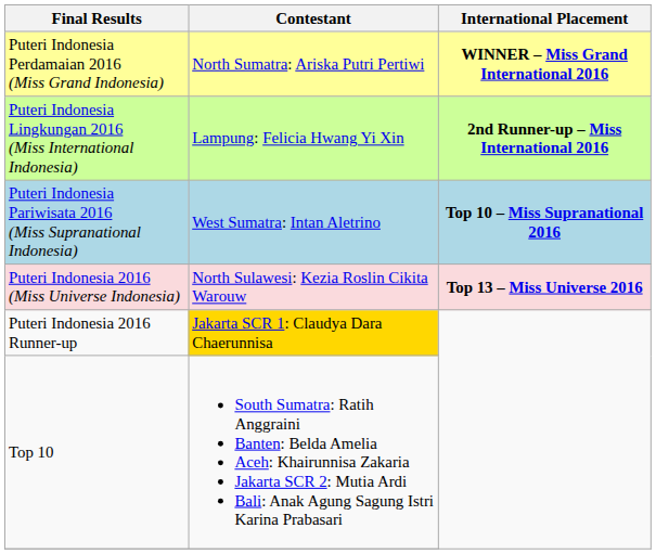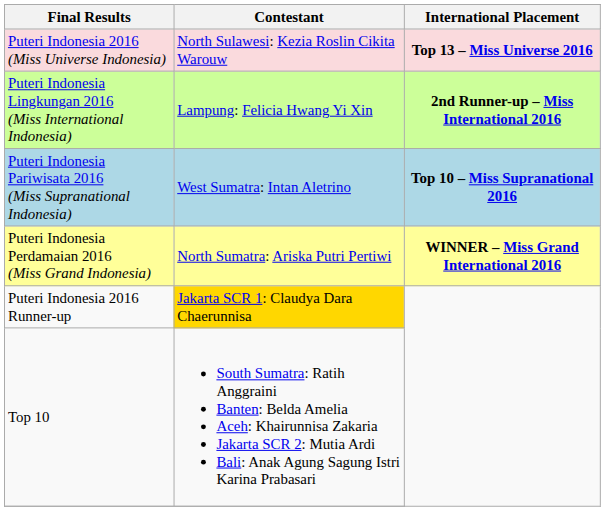 <table class="wikitable sortable" style="font-size:95%;">
 <tr>
 <th width="250">Final Results</th>
 <th width="350">Contestant</th>
 <th width="300">International Placement</th>
 </tr>
 <tr>
-<td style="background:#FFFF99;">Puteri Indonesia Perdamaian 2016<br><em>(Miss Grand Indonesia)</em></td>
-<td style="background:#FFFF99;"> <a href='#'>North Sumatra</a>: <a href='#'>Ariska Putri Pertiwi</a></td>
-<th style="background:#FFFF99;">WINNER – <a href='#'>Miss Grand International 2016</a></th>
+<td style="background:#fadadd;"><a href='#'>Puteri Indonesia 2016</a><br><em>(Miss Universe Indonesia)</em></td>
+<td style="background:#fadadd;"> <a href='#'>North Sulawesi</a>: <a href='#'>Kezia Roslin Cikita Warouw</a></td>
+<th style="background:#fadadd;">Top 13 – <a href='#'>Miss Universe 2016</a></th>
 </tr>
 <tr>
 <td style="background:#ccff99;"><a href='#'>Puteri Indonesia Lingkungan 2016</a><br><em>(Miss International Indonesia)</em></td>
 <td style="background:#ccff99;">  <a href='#'>Lampung</a>: <a href='#'>Felicia Hwang Yi Xin</a></td>
 <th style="background:#ccff99;">2nd Runner-up – <a href='#'>Miss International 2016</a></th>
 </tr>
 <tr>
 <td style="background:#ADD8E6;"><a href='#'>Puteri Indonesia Pariwisata 2016</a><br><em>(Miss Supranational Indonesia)</em></td>
 <td style="background:#ADD8E6;"> <a href='#'>West Sumatra</a>: <a href='#'>Intan Aletrino</a></td>
 <th style="background:#ADD8E6;">Top 10 – <a href='#'>Miss Supranational 2016</a></th>
 </tr>
 <tr>
-<td style="background:#fadadd;"><a href='#'>Puteri Indonesia 2016</a><br><em>(Miss Universe Indonesia)</em></td>
-<td style="background:#fadadd;"> <a href='#'>North Sulawesi</a>: <a href='#'>Kezia Roslin Cikita Warouw</a></td>
-<th style="background:#fadadd;">Top 13 – <a href='#'>Miss Universe 2016</a></th>
+<td style="background:#FFFF99;">Puteri Indonesia Perdamaian 2016<br><em>(Miss Grand Indonesia)</em></td>
+<td style="background:#FFFF99;"> <a href='#'>North Sumatra</a>: <a href='#'>Ariska Putri Pertiwi</a></td>
+<th style="background:#FFFF99;">WINNER – <a href='#'>Miss Grand International 2016</a></th>
 </tr>
 <tr>
 <td>Puteri Indonesia 2016 Runner-up</td>
 <td style="background: gold;"> <a href='#'>Jakarta SCR 1</a>: Claudya Dara Chaerunnisa</td>
 </tr>
 <tr>
 <td>Top 10</td>
 <td><br><ul><li> <a href='#'>South Sumatra</a>: Ratih Anggraini</li><li> <a href='#'>Banten</a>: Belda Amelia</li><li> <a href='#'>Aceh</a>: Khairunnisa Zakaria</li><li> <a href='#'>Jakarta SCR 2</a>: Mutia Ardi</li><li> <a href='#'>Bali</a>: Anak Agung Sagung Istri Karina Prabasari</li></ul></td>
 </tr>
 <tr>
 </tr>
 </table>
